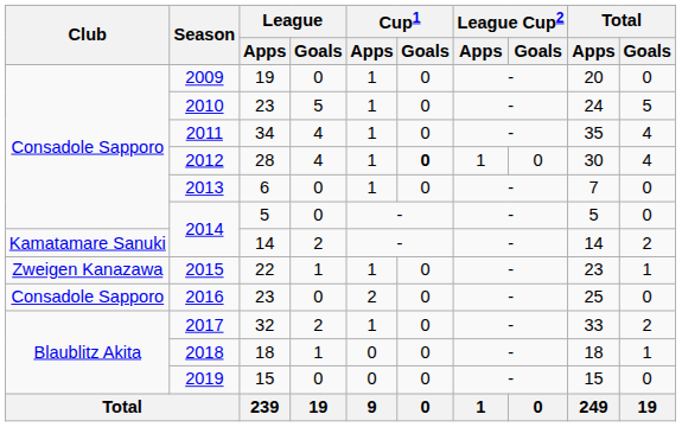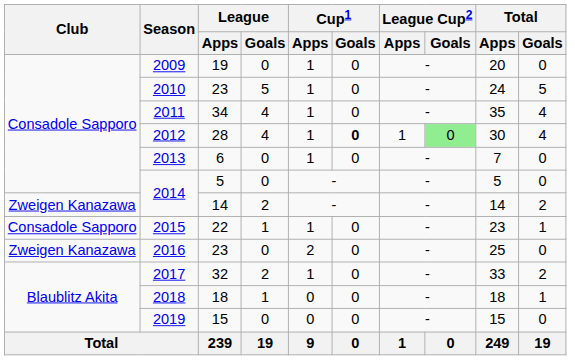 <table class="wikitable" style="text-align:center;">
 <tr>
 <th rowspan="2">Club</th>
 <th rowspan="2">Season</th>
 <th colspan="2">League</th>
 <th colspan="2">Cup<sup><a href='#'>1</a></sup></th>
 <th colspan="2">League Cup<sup><a href='#'>2</a></sup></th>
 <th colspan="2">Total</th>
 </tr>
 <tr>
 <th>Apps</th>
 <th>Goals</th>
 <th>Apps</th>
 <th>Goals</th>
 <th>Apps</th>
 <th>Goals</th>
 <th>Apps</th>
 <th>Goals</th>
 </tr>
 <tr>
 <td rowspan="6"><a href='#'>Consadole Sapporo</a></td>
 <td><a href='#'>2009</a></td>
 <td>19</td>
 <td>0</td>
 <td>1</td>
 <td>0</td>
 <td colspan="2">-</td>
 <td>20</td>
 <td>0</td>
 </tr>
 <tr>
 <td><a href='#'>2010</a></td>
 <td>23</td>
 <td>5</td>
 <td>1</td>
 <td>0</td>
 <td colspan="2">-</td>
 <td>24</td>
 <td>5</td>
 </tr>
 <tr>
 <td><a href='#'>2011</a></td>
 <td>34</td>
 <td>4</td>
 <td>1</td>
 <td>0</td>
 <td colspan="2">-</td>
 <td>35</td>
 <td>4</td>
 </tr>
 <tr>
 <td><a href='#'>2012</a></td>
 <td>28</td>
 <td>4</td>
 <td>1</td>
 <td><strong>0</strong></td>
 <td>1</td>
-<td>0</td>
+<td style="background: lightgreen;">0</td>
 <td>30</td>
 <td>4</td>
 </tr>
 <tr>
 <td><a href='#'>2013</a></td>
 <td>6</td>
 <td>0</td>
 <td>1</td>
 <td>0</td>
 <td colspan="2">-</td>
 <td>7</td>
 <td>0</td>
 </tr>
 <tr>
 <td rowspan="2"><a href='#'>2014</a></td>
 <td>5</td>
 <td>0</td>
 <td colspan="2">-</td>
 <td colspan="2">-</td>
 <td>5</td>
 <td>0</td>
 </tr>
 <tr>
-<td><a href='#'>Kamatamare Sanuki</a></td>
+<td><a href='#'>Zweigen Kanazawa</a></td>
 <td>14</td>
 <td>2</td>
 <td colspan="2">-</td>
 <td colspan="2">-</td>
 <td>14</td>
 <td>2</td>
 </tr>
 <tr>
-<td><a href='#'>Zweigen Kanazawa</a></td>
+<td><a href='#'>Consadole Sapporo</a></td>
 <td><a href='#'>2015</a></td>
 <td>22</td>
 <td>1</td>
 <td>1</td>
 <td>0</td>
 <td colspan="2">-</td>
 <td>23</td>
 <td>1</td>
 </tr>
 <tr>
-<td><a href='#'>Consadole Sapporo</a></td>
+<td><a href='#'>Zweigen Kanazawa</a></td>
 <td><a href='#'>2016</a></td>
 <td>23</td>
 <td>0</td>
 <td>2</td>
 <td>0</td>
 <td colspan="2">-</td>
 <td>25</td>
 <td>0</td>
 </tr>
 <tr>
 <td rowspan="3"><a href='#'>Blaublitz Akita</a></td>
 <td><a href='#'>2017</a></td>
 <td>32</td>
 <td>2</td>
 <td>1</td>
 <td>0</td>
 <td colspan="2">-</td>
 <td>33</td>
 <td>2</td>
 </tr>
 <tr>
 <td><a href='#'>2018</a></td>
 <td>18</td>
 <td>1</td>
 <td>0</td>
 <td>0</td>
 <td colspan="2">-</td>
 <td>18</td>
 <td>1</td>
 </tr>
 <tr>
 <td><a href='#'>2019</a></td>
 <td>15</td>
 <td>0</td>
 <td>0</td>
 <td>0</td>
 <td colspan="2">-</td>
 <td>15</td>
 <td>0</td>
 </tr>
 <tr>
 <th colspan="2">Total</th>
 <th>239</th>
 <th>19</th>
 <th>9</th>
 <th>0</th>
 <th>1</th>
 <th>0</th>
 <th>249</th>
 <th>19</th>
 </tr>
 </table>
